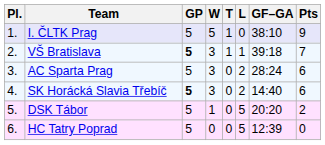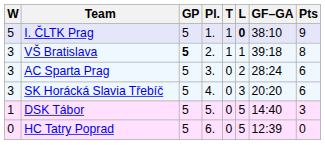 <table class="wikitable">
 <tr>
-<th>Pl.</th>
+<th>W</th>
 <th width="200">Team</th>
 <th>GP</th>
-<th>W</th>
+<th>Pl.</th>
 <th>T</th>
 <th>L</th>
 <th>GF–GA</th>
 <th>Pts</th>
 </tr>
 <tr bgcolor="#e6e6fa">
-<td>1.</td>
+<td>5</td>
 <td><a href='#'>I. ČLTK Prag</a></td>
 <td>5</td>
-<td>5</td>
+<td>1.</td>
 <td>1</td>
-<td>0</td>
+<td><strong>0</strong></td>
 <td>38:10</td>
 <td>9</td>
 </tr>
 <tr bgcolor="#f0f8ff">
-<td>2.</td>
+<td>3</td>
 <td><a href='#'>VŠ Bratislava</a></td>
 <td><strong>5</strong></td>
-<td>3</td>
+<td>2.</td>
 <td>1</td>
 <td>1</td>
 <td>39:18</td>
-<td>7</td>
+<td>8</td>
 </tr>
 <tr bgcolor="#f0f8ff">
-<td>3.</td>
+<td>3</td>
 <td><a href='#'>AC Sparta Prag</a></td>
 <td>5</td>
-<td>3</td>
+<td>3.</td>
 <td>0</td>
 <td>2</td>
 <td>28:24</td>
 <td>6</td>
 </tr>
 <tr bgcolor="#f0f8ff">
+<td>3</td>
+<td><a href='#'>SK Horácká Slavia Třebíč</a></td>
+<td>5</td>
 <td>4.</td>
-<td><a href='#'>SK Horácká Slavia Třebíč</a></td>
-<td><strong>5</strong></td>
+<td>0</td>
 <td>3</td>
-<td>0</td>
-<td>2</td>
-<td>14:40</td>
+<td>20:20</td>
 <td>6</td>
 </tr>
 <tr bgcolor="#FFE1FF">
-<td>5.</td>
+<td>1</td>
 <td><a href='#'>DSK Tábor</a></td>
 <td>5</td>
-<td>1</td>
+<td>5.</td>
 <td>0</td>
 <td>5</td>
-<td>20:20</td>
-<td>2</td>
+<td>14:40</td>
+<td>3</td>
 </tr>
 <tr bgcolor="#FFE1FF">
-<td>6.</td>
+<td>0</td>
 <td><a href='#'>HC Tatry Poprad</a></td>
 <td>5</td>
-<td>0</td>
+<td>6.</td>
 <td>0</td>
 <td>5</td>
 <td>12:39</td>
 <td>0</td>
 </tr>
 </table>
